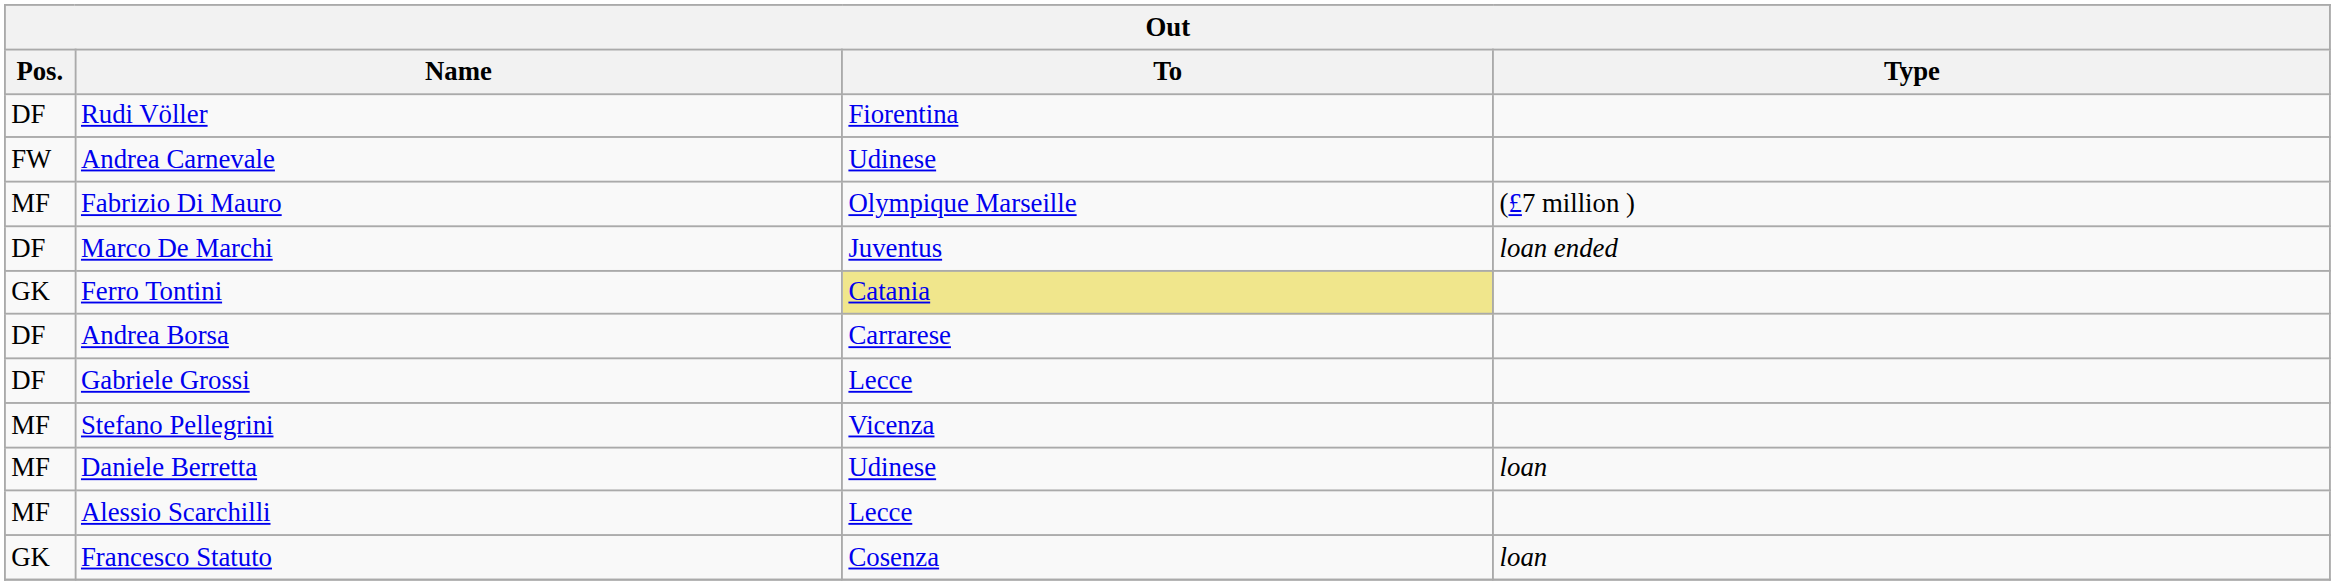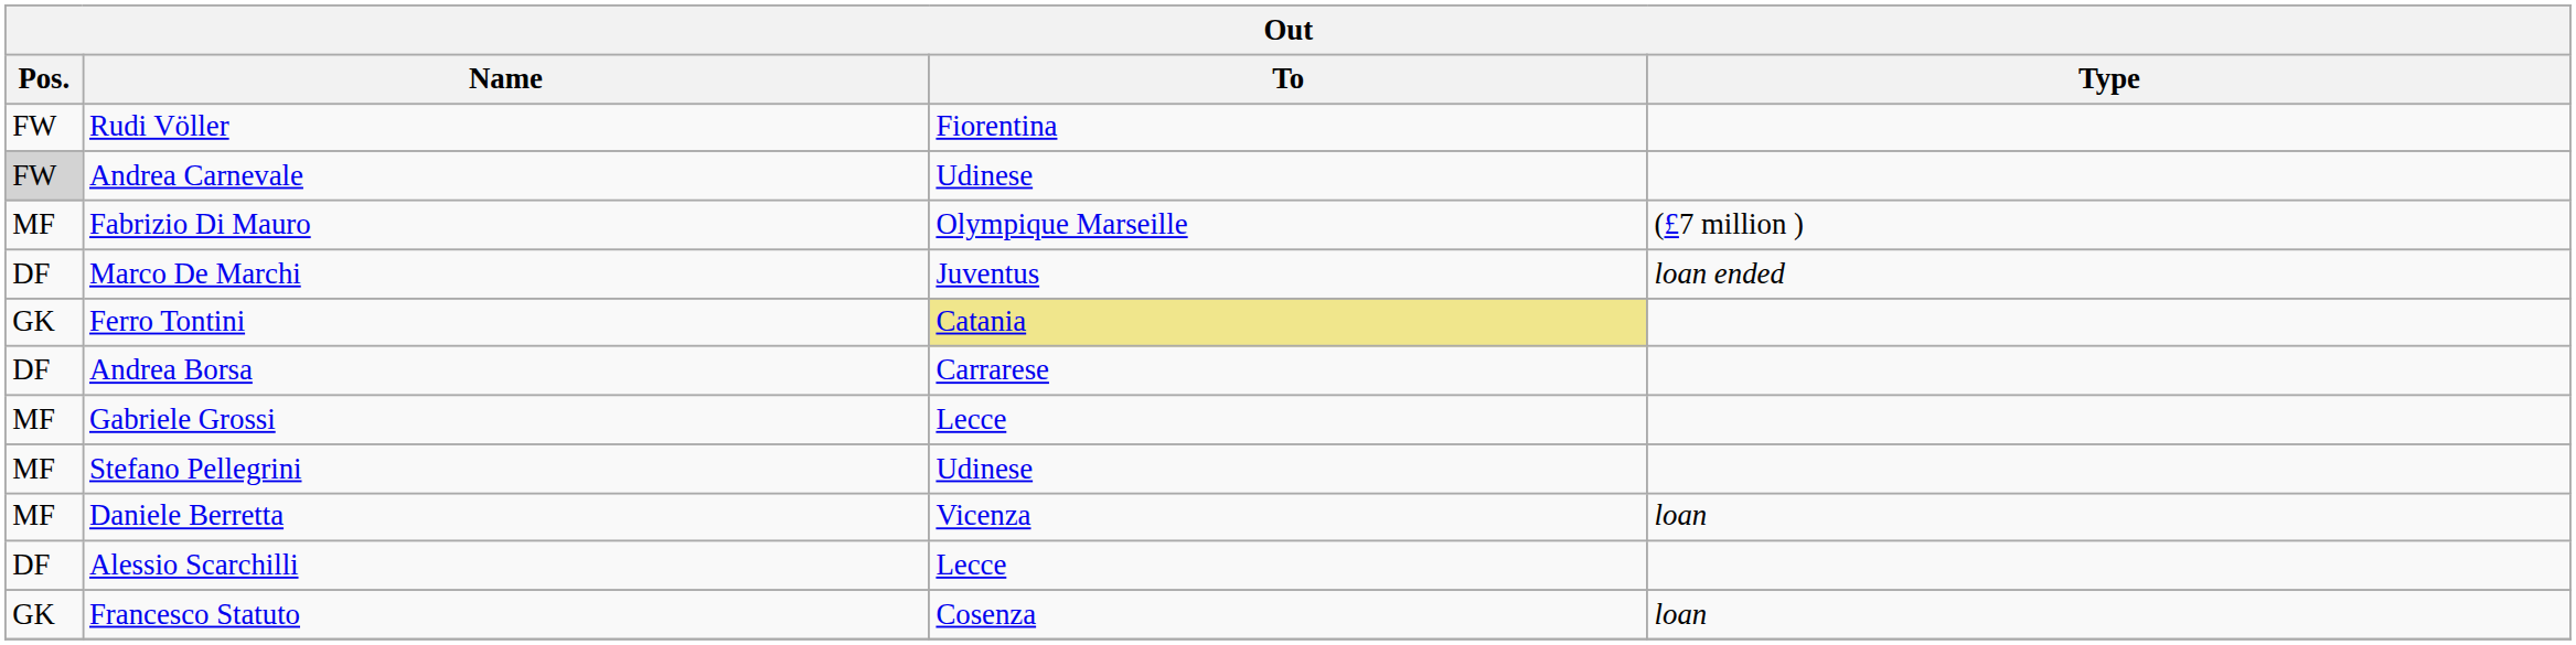 <table class="wikitable" style="font-size:90%; width:99%">
 <tr>
 <th colspan="4">Out</th>
 </tr>
 <tr>
 <th width=3%>Pos.</th>
 <th width=33%>Name</th>
 <th width=28%>To</th>
 <th width=36%>Type</th>
 </tr>
 <tr>
-<td>DF</td>
+<td>FW</td>
 <td><a href='#'>Rudi Völler</a></td>
 <td><a href='#'>Fiorentina</a></td>
 <td></td>
 </tr>
 <tr>
-<td>FW</td>
+<td style="background: lightgrey;">FW</td>
 <td><a href='#'>Andrea Carnevale</a></td>
 <td><a href='#'>Udinese</a></td>
 <td></td>
 </tr>
 <tr>
 <td>MF</td>
 <td><a href='#'>Fabrizio Di Mauro</a></td>
 <td><a href='#'>Olympique Marseille</a></td>
 <td>(<a href='#'>£</a>7 million )</td>
 </tr>
 <tr>
 <td>DF</td>
 <td><a href='#'>Marco De Marchi</a></td>
 <td><a href='#'>Juventus</a></td>
 <td><em>loan ended</em></td>
 </tr>
 <tr>
 <td>GK</td>
 <td><a href='#'>Ferro Tontini</a></td>
 <td style="background: khaki;"><a href='#'>Catania</a></td>
 <td></td>
 </tr>
 <tr>
 <td>DF</td>
 <td><a href='#'>Andrea Borsa</a></td>
 <td><a href='#'>Carrarese</a></td>
 <td></td>
 </tr>
 <tr>
-<td>DF</td>
+<td>MF</td>
 <td><a href='#'>Gabriele Grossi</a></td>
 <td><a href='#'>Lecce</a></td>
 <td></td>
 </tr>
 <tr>
 <td>MF</td>
 <td><a href='#'>Stefano Pellegrini</a></td>
-<td><a href='#'>Vicenza</a></td>
+<td><a href='#'>Udinese</a></td>
 <td></td>
 </tr>
 <tr>
 <td>MF</td>
 <td><a href='#'>Daniele Berretta</a></td>
-<td><a href='#'>Udinese</a></td>
+<td><a href='#'>Vicenza</a></td>
 <td><em>loan</em></td>
 </tr>
 <tr>
-<td>MF</td>
+<td>DF</td>
 <td><a href='#'>Alessio Scarchilli</a></td>
 <td><a href='#'>Lecce</a></td>
 <td></td>
 </tr>
 <tr>
 <td>GK</td>
 <td><a href='#'>Francesco Statuto</a></td>
 <td><a href='#'>Cosenza</a></td>
 <td><em>loan</em></td>
 </tr>
 <tr>
 </tr>
 </table>
